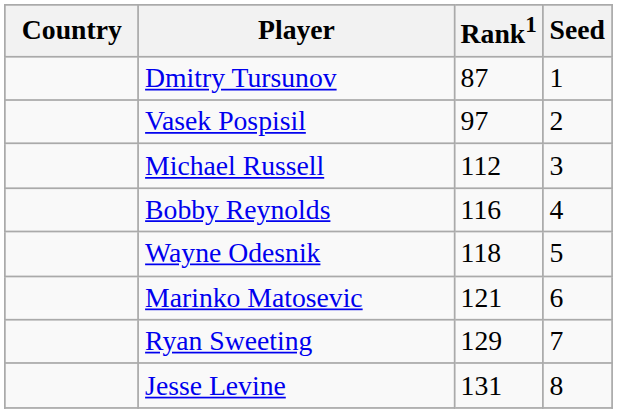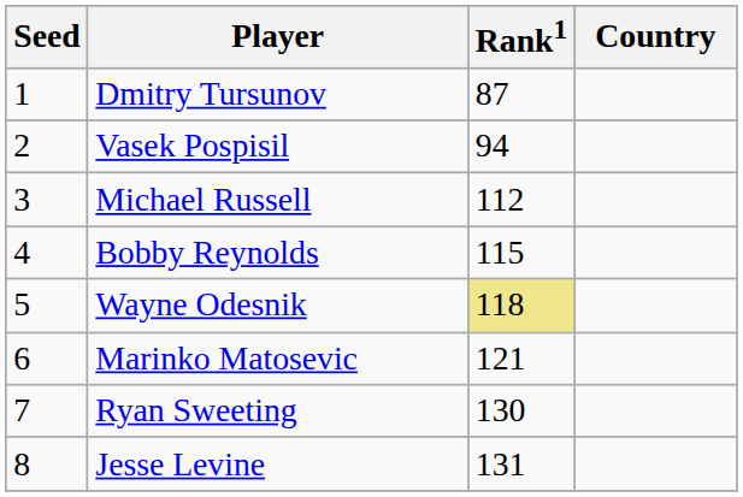 <table class="sortable wikitable">
 <tr>
-<th width="70">Country</th>
+<th>Seed</th>
 <th width="175">Player</th>
 <th>Rank<sup>1</sup></th>
-<th>Seed</th>
+<th width="70">Country</th>
 </tr>
 <tr>
-<td></td>
+<td>1</td>
 <td><a href='#'>Dmitry Tursunov</a></td>
 <td>87</td>
-<td>1</td>
+<td></td>
 </tr>
 <tr>
+<td>2</td>
+<td><a href='#'>Vasek Pospisil</a></td>
+<td>94</td>
 <td></td>
-<td><a href='#'>Vasek Pospisil</a></td>
-<td>97</td>
-<td>2</td>
 </tr>
 <tr>
-<td></td>
+<td>3</td>
 <td><a href='#'>Michael Russell</a></td>
 <td>112</td>
-<td>3</td>
+<td></td>
 </tr>
 <tr>
+<td>4</td>
+<td><a href='#'>Bobby Reynolds</a></td>
+<td>115</td>
 <td></td>
-<td><a href='#'>Bobby Reynolds</a></td>
-<td>116</td>
-<td>4</td>
 </tr>
 <tr>
+<td>5</td>
+<td><a href='#'>Wayne Odesnik</a></td>
+<td style="background: khaki;">118</td>
 <td></td>
-<td><a href='#'>Wayne Odesnik</a></td>
-<td>118</td>
-<td>5</td>
 </tr>
 <tr>
-<td></td>
+<td>6</td>
 <td><a href='#'>Marinko Matosevic</a></td>
 <td>121</td>
-<td>6</td>
+<td></td>
 </tr>
 <tr>
+<td>7</td>
+<td><a href='#'>Ryan Sweeting</a></td>
+<td>130</td>
 <td></td>
-<td><a href='#'>Ryan Sweeting</a></td>
-<td>129</td>
-<td>7</td>
 </tr>
 <tr>
-<td></td>
+<td>8</td>
 <td><a href='#'>Jesse Levine</a></td>
 <td>131</td>
-<td>8</td>
+<td></td>
 </tr>
 </table>
